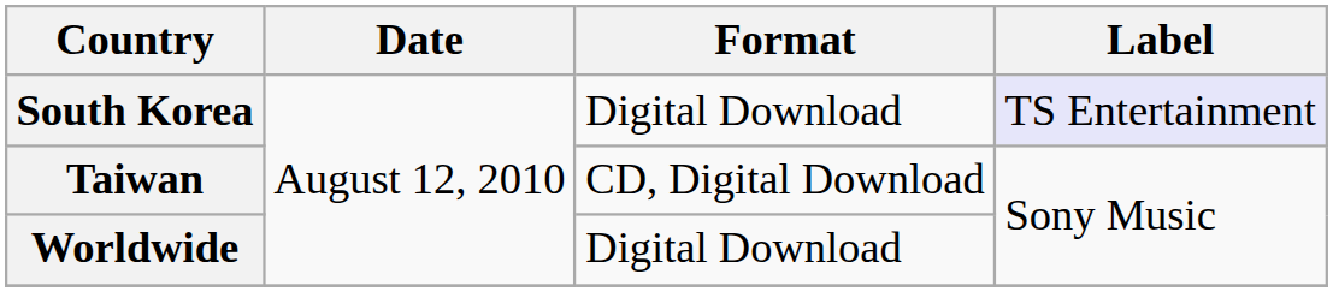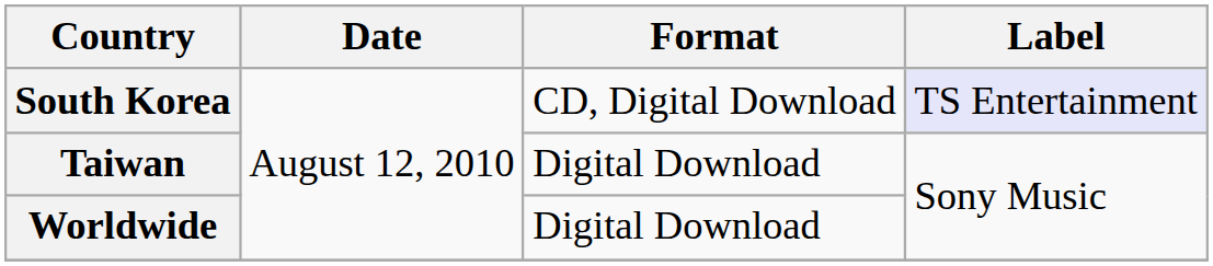 <table class="wikitable plainrowheaders">
 <tr>
 <th scope="col">Country</th>
 <th>Date</th>
 <th>Format</th>
 <th>Label</th>
 </tr>
 <tr>
 <th>South Korea</th>
 <td rowspan="3">August 12, 2010</td>
-<td>Digital Download</td>
+<td>CD, Digital Download</td>
 <td style="background: lavender;">TS Entertainment</td>
 </tr>
 <tr>
 <th>Taiwan</th>
-<td>CD, Digital Download</td>
+<td>Digital Download</td>
 <td rowspan="2">Sony Music</td>
 </tr>
 <tr>
 <th>Worldwide</th>
 <td>Digital Download</td>
 </tr>
 <tr>
 </tr>
 </table>
